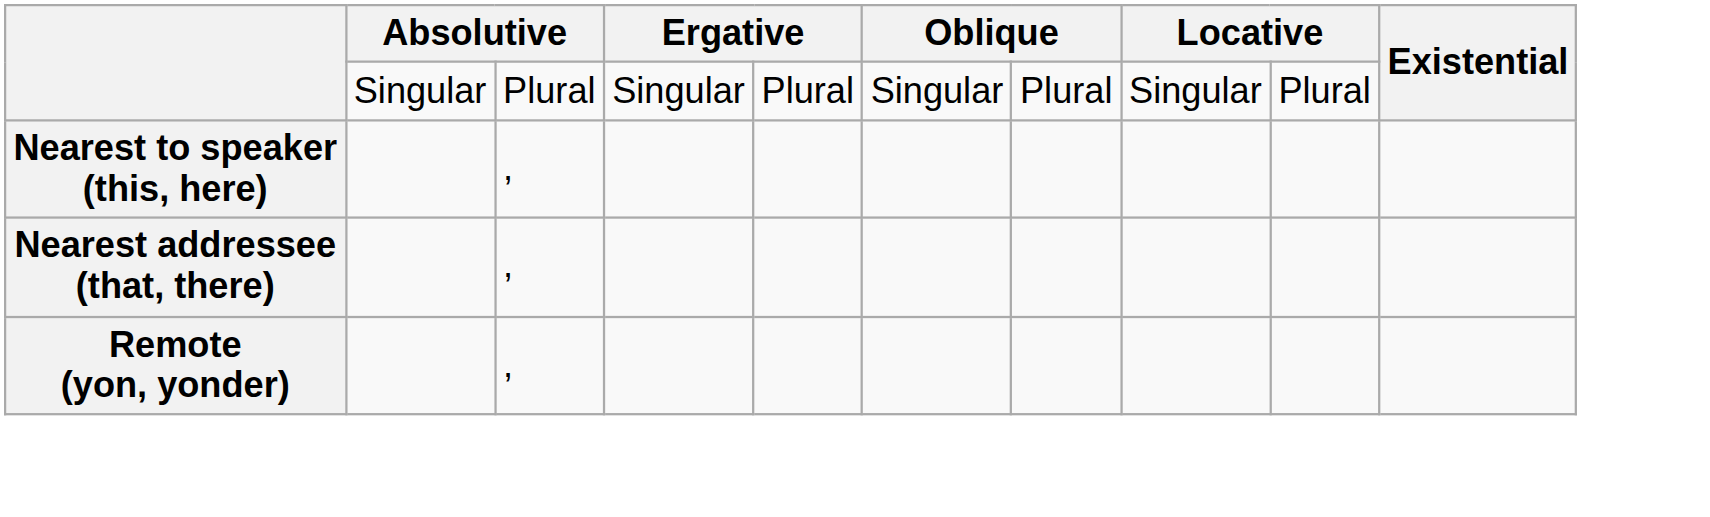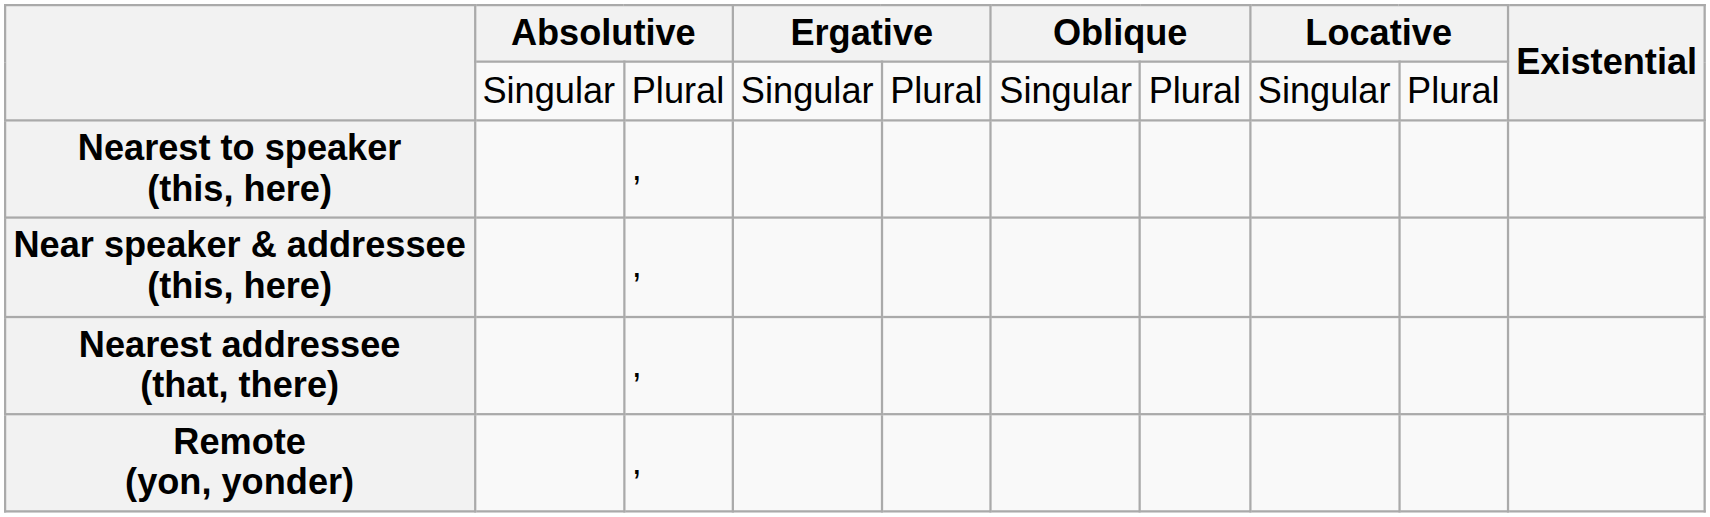 <table class="wikitable">
 <tr>
 <th rowspan="2"> </th>
 <th colspan="2">Absolutive</th>
 <th colspan="2">Ergative</th>
 <th colspan="2">Oblique</th>
 <th colspan="2">Locative</th>
 <th rowspan="2">Existential</th>
 </tr>
 <tr>
 <td>Singular</td>
 <td>Plural</td>
 <td>Singular</td>
 <td>Plural</td>
 <td>Singular</td>
 <td>Plural</td>
 <td>Singular</td>
 <td>Plural</td>
 </tr>
 <tr>
 <th>Nearest to speaker<br>(this, here)</th>
+<td></td>
+<td>,<br></td>
+<td></td>
+<td></td>
+<td></td>
+<td></td>
+<td></td>
+<td></td>
+<td></td>
+</tr>
+<tr>
+<th>Near speaker & addressee<br>(this, here)</th>
 <td></td>
 <td>,<br></td>
 <td></td>
 <td></td>
 <td></td>
 <td></td>
 <td></td>
 <td></td>
 <td></td>
 </tr>
 <tr>
 <th>Nearest addressee<br>(that, there)</th>
 <td></td>
 <td>,<br></td>
 <td></td>
 <td></td>
 <td></td>
 <td></td>
 <td></td>
 <td></td>
 <td></td>
 </tr>
 <tr>
 <th>Remote<br>(yon, yonder)</th>
 <td></td>
 <td>,<br></td>
 <td></td>
 <td></td>
 <td></td>
 <td></td>
 <td></td>
 <td></td>
 <td></td>
 </tr>
 </table>
